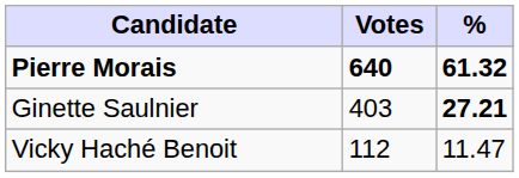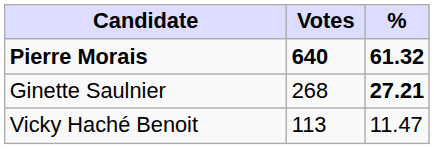 <table class="wikitable">
 <tr>
 <th style="background:#ddf; width:200px;">Candidate</th>
 <th style="background:#ddf; width:50px;">Votes</th>
 <th style="background:#ddf; width:30px;">%</th>
 </tr>
 <tr>
 <td><strong>Pierre Morais</strong></td>
 <td><strong>640</strong></td>
 <td><strong>61.32</strong></td>
 </tr>
 <tr>
 <td>Ginette Saulnier</td>
-<td>403</td>
+<td>268</td>
 <td><strong>27.21</strong></td>
 </tr>
 <tr>
 <td>Vicky Haché Benoit</td>
-<td>112</td>
+<td>113</td>
 <td>11.47</td>
 </tr>
 </table>
